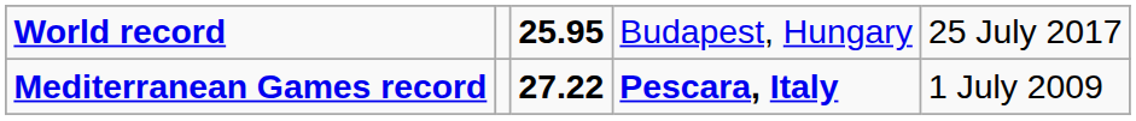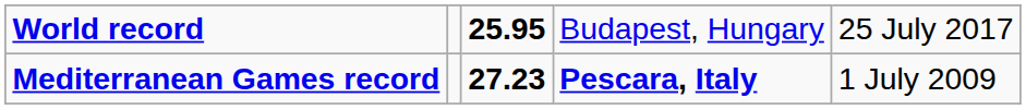 <table class="wikitable">
 <tr>
 <td><strong><a href='#'>World record</a></strong></td>
 <td></td>
 <td><strong>25.95</strong></td>
 <td><a href='#'>Budapest</a>, <a href='#'>Hungary</a></td>
 <td>25 July 2017</td>
 </tr>
 <tr>
 <td><strong><a href='#'>Mediterranean Games record</a></strong></td>
 <td></td>
-<td><strong>27.22</strong></td>
+<td><strong>27.23</strong></td>
 <td><strong><a href='#'>Pescara</a>, <a href='#'>Italy</a></strong></td>
 <td>1 July 2009</td>
 </tr>
 </table>
